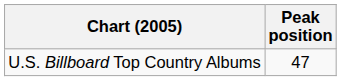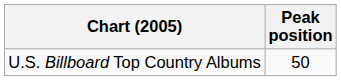 <table class="wikitable">
 <tr>
 <th>Chart (2005)</th>
 <th>Peak<br>position</th>
 </tr>
 <tr>
 <td>U.S. <em>Billboard</em> Top Country Albums</td>
-<td align="center">47</td>
+<td align="center">50</td>
 </tr>
 </table>
